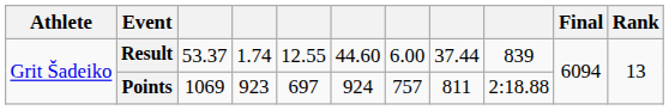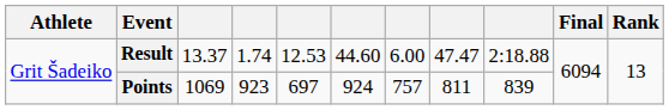 <table class=wikitable style=font-size:90%>
 <tr>
 <th>Athlete</th>
 <th>Event</th>
 <th></th>
 <th></th>
 <th></th>
 <th></th>
 <th></th>
 <th></th>
 <th></th>
 <th>Final</th>
 <th>Rank</th>
 </tr>
 <tr align=center>
 <td rowspan=2 align=left><a href='#'>Grit Šadeiko</a></td>
 <th style=font-size:95%>Result</th>
-<td>53.37</td>
+<td>13.37</td>
 <td>1.74</td>
-<td>12.55</td>
+<td>12.53</td>
 <td>44.60</td>
 <td>6.00</td>
-<td>37.44</td>
-<td>839</td>
+<td>47.47</td>
+<td>2:18.88</td>
 <td rowspan=2>6094</td>
 <td rowspan=2>13</td>
 </tr>
 <tr align=center>
 <th style=font-size:95%>Points</th>
 <td>1069</td>
 <td>923</td>
 <td>697</td>
 <td>924</td>
 <td>757</td>
 <td>811</td>
-<td>2:18.88</td>
+<td>839</td>
 </tr>
 </table>
